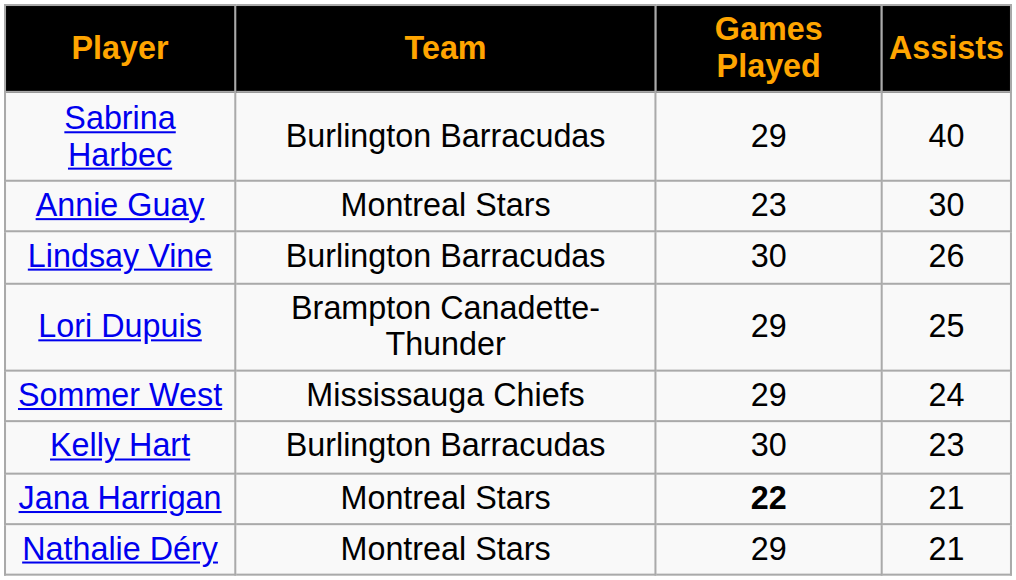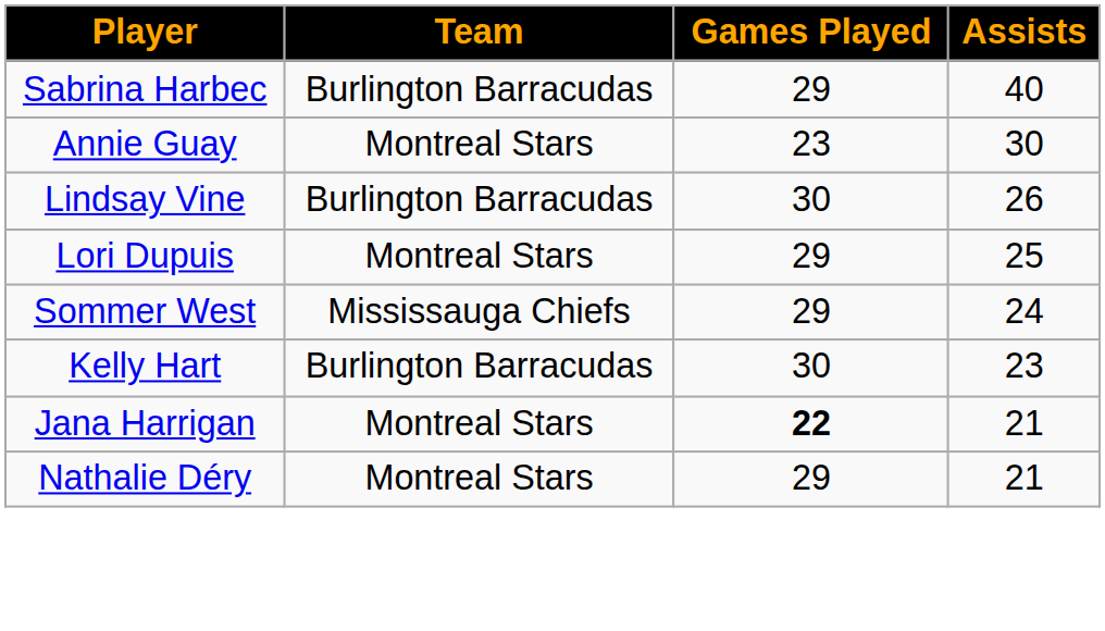 <table class="wikitable" style="width:80%;">
 <tr style="text-align:center; background:black; color:orange;">
 <td><strong>Player</strong></td>
 <td><strong>Team</strong></td>
 <td><strong>Games Played</strong></td>
 <td><strong>Assists</strong></td>
 </tr>
 <tr style="text-align:center;" bgcolor="">
 <td><a href='#'>Sabrina Harbec</a></td>
 <td>Burlington Barracudas</td>
 <td>29</td>
 <td>40</td>
 </tr>
 <tr style="text-align:center;" bgcolor="">
 <td><a href='#'>Annie Guay</a></td>
 <td>Montreal Stars</td>
 <td>23</td>
 <td>30</td>
 </tr>
 <tr style="text-align:center;" bgcolor="">
 <td><a href='#'>Lindsay Vine</a></td>
 <td>Burlington Barracudas</td>
 <td>30</td>
 <td>26</td>
 </tr>
 <tr style="text-align:center;" bgcolor="">
 <td><a href='#'>Lori Dupuis</a></td>
-<td>Brampton Canadette-Thunder</td>
+<td>Montreal Stars</td>
 <td>29</td>
 <td>25</td>
 </tr>
 <tr style="text-align:center;" bgcolor="">
 <td><a href='#'>Sommer West</a></td>
 <td>Mississauga Chiefs</td>
 <td>29</td>
 <td>24</td>
 </tr>
 <tr style="text-align:center;" bgcolor="">
 <td><a href='#'>Kelly Hart</a></td>
 <td>Burlington Barracudas</td>
 <td>30</td>
 <td>23</td>
 </tr>
 <tr style="text-align:center;" bgcolor="">
 <td><a href='#'>Jana Harrigan</a></td>
 <td>Montreal Stars</td>
 <td><strong>22</strong></td>
 <td>21</td>
 </tr>
 <tr style="text-align:center;" bgcolor="">
 <td><a href='#'>Nathalie Déry</a></td>
 <td>Montreal Stars</td>
 <td>29</td>
 <td>21</td>
 </tr>
 </table>
